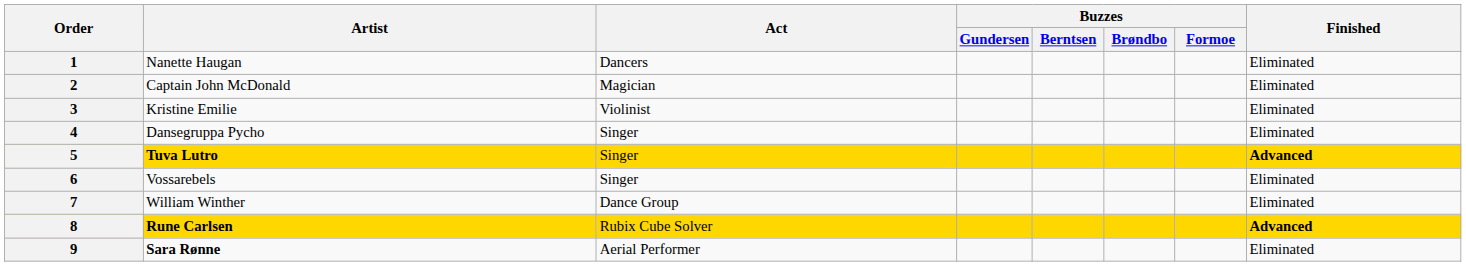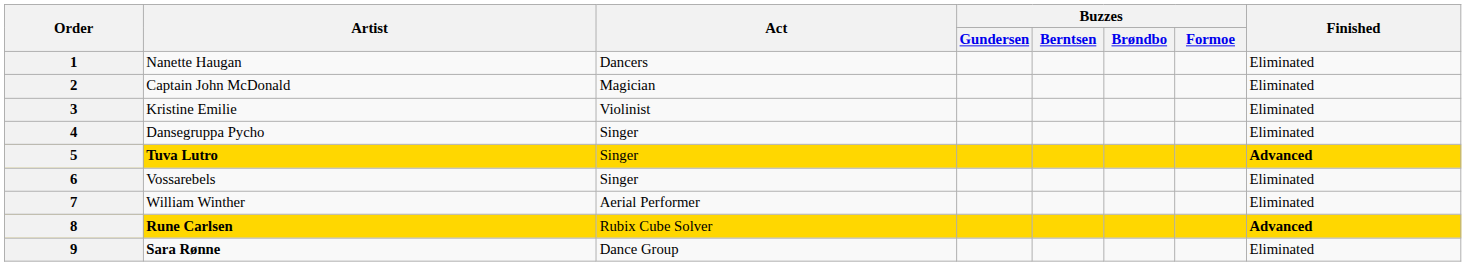 <table class="wikitable sortable" width="100%">
 <tr>
 <th rowspan="2">Order</th>
 <th rowspan="2" class="unsortable">Artist</th>
 <th rowspan="2" class="unsortable">Act</th>
 <th colspan="4">Buzzes</th>
 <th rowspan="2">Finished</th>
 </tr>
 <tr>
 <th width="70"><a href='#'>Gundersen</a></th>
 <th width="70"><a href='#'>Berntsen</a></th>
 <th width="70"><a href='#'>Brøndbo</a></th>
 <th width="70"><a href='#'>Formoe</a></th>
 </tr>
 <tr>
 <th>1</th>
 <td>Nanette Haugan</td>
 <td>Dancers</td>
 <td></td>
 <td></td>
 <td></td>
 <td></td>
 <td>Eliminated</td>
 </tr>
 <tr>
 <th>2</th>
 <td>Captain John McDonald</td>
 <td>Magician</td>
 <td></td>
 <td></td>
 <td></td>
 <td></td>
 <td>Eliminated</td>
 </tr>
 <tr>
 <th>3</th>
 <td>Kristine Emilie</td>
 <td>Violinist</td>
 <td></td>
 <td></td>
 <td></td>
 <td></td>
 <td>Eliminated</td>
 </tr>
 <tr>
 <th>4</th>
 <td>Dansegruppa Pycho</td>
 <td>Singer</td>
 <td></td>
 <td></td>
 <td></td>
 <td></td>
 <td>Eliminated</td>
 </tr>
 <tr style="background:gold;">
 <th>5</th>
 <td><strong>Tuva Lutro</strong></td>
 <td>Singer</td>
 <td></td>
 <td></td>
 <td></td>
 <td></td>
 <td><strong>Advanced</strong></td>
 </tr>
 <tr>
 <th>6</th>
 <td>Vossarebels</td>
 <td>Singer</td>
 <td></td>
 <td></td>
 <td></td>
 <td></td>
 <td>Eliminated</td>
 </tr>
 <tr>
 <th>7</th>
 <td>William Winther</td>
-<td>Dance Group</td>
+<td>Aerial Performer</td>
 <td></td>
 <td></td>
 <td></td>
 <td></td>
 <td>Eliminated</td>
 </tr>
 <tr style="background:gold;">
 <th>8</th>
 <td><strong>Rune Carlsen</strong></td>
 <td>Rubix Cube Solver</td>
 <td></td>
 <td></td>
 <td></td>
 <td></td>
 <td><strong>Advanced</strong></td>
 </tr>
 <tr>
 <th>9</th>
 <td><strong>Sara Rønne</strong></td>
-<td>Aerial Performer</td>
+<td>Dance Group</td>
 <td></td>
 <td></td>
 <td></td>
 <td></td>
 <td>Eliminated</td>
 </tr>
 </table>
